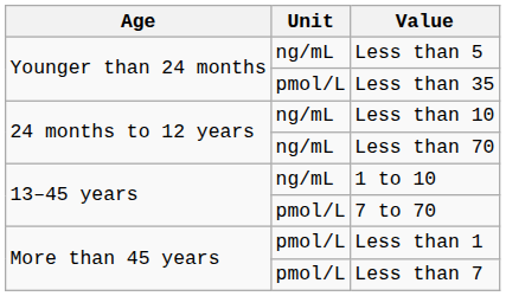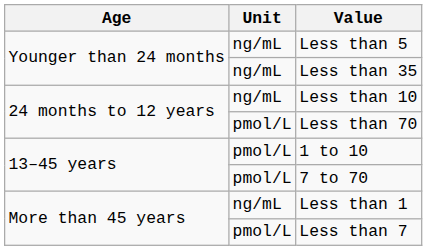 <table class="wikitable">
 <tr>
 <th>Age</th>
 <th>Unit</th>
 <th>Value</th>
 </tr>
 <tr>
 <td rowspan=2>Younger than 24 months</td>
 <td>ng/mL</td>
 <td>Less than 5</td>
 </tr>
 <tr>
-<td>pmol/L</td>
+<td>ng/mL</td>
 <td>Less than 35</td>
 </tr>
 <tr>
 <td rowspan=2>24 months to 12 years</td>
 <td>ng/mL</td>
 <td>Less than 10</td>
 </tr>
 <tr>
-<td>ng/mL</td>
+<td>pmol/L</td>
 <td>Less than 70</td>
 </tr>
 <tr>
 <td rowspan=2>13–45 years</td>
-<td>ng/mL</td>
+<td>pmol/L</td>
 <td>1 to 10</td>
 </tr>
 <tr>
 <td>pmol/L</td>
 <td>7 to 70</td>
 </tr>
 <tr>
 <td rowspan=2>More than 45 years</td>
-<td>pmol/L</td>
+<td>ng/mL</td>
 <td>Less than 1</td>
 </tr>
 <tr>
 <td>pmol/L</td>
 <td>Less than 7</td>
 </tr>
 </table>
